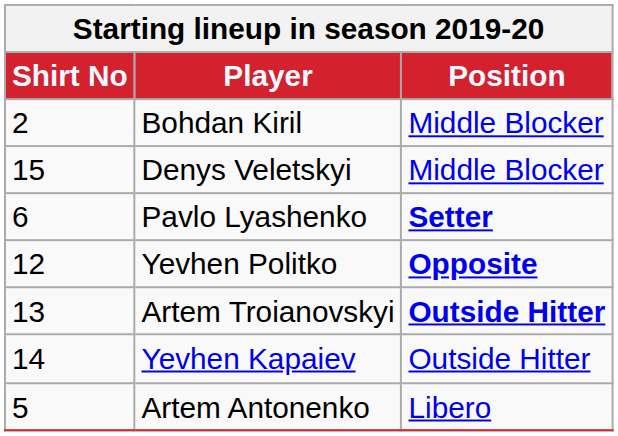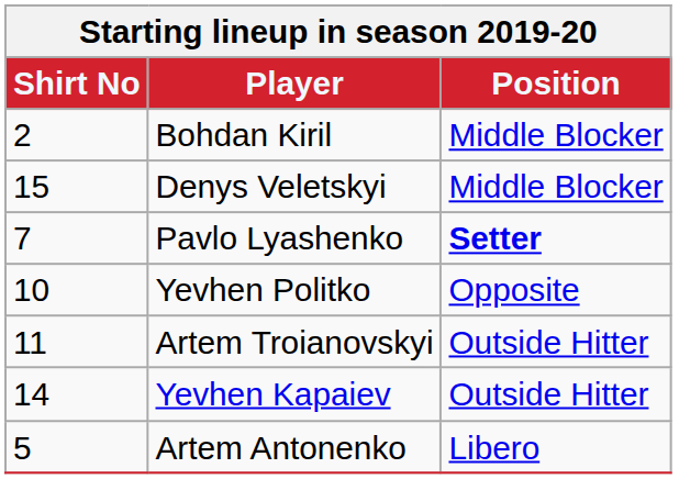 <table class="wikitable collapsible collapsed sortable" bgcolor="#F0F8FF" cellpadding="3" cellspacing="0" border="1" style="font-size: 95%; border: 1px solid #D3212D; border-collapse: collapse;">
 <tr>
 <th colspan=6>Starting lineup in season 2019-20</th>
 </tr>
 <tr style="color: #F0F8FF;background:#D3212D">
 <td align=center><strong>Shirt No</strong></td>
 <td align=center><strong>Player</strong></td>
 <td align=center><strong>Position</strong></td>
 </tr>
 <tr>
 <td align=left>2</td>
 <td> Bohdan Kiril</td>
 <td><a href='#'>Middle Blocker</a></td>
 </tr>
 <tr>
 <td align=left>15</td>
 <td> Denys Veletskyi</td>
 <td><a href='#'>Middle Blocker</a></td>
 </tr>
 <tr>
-<td align=left>6</td>
+<td align=left>7</td>
 <td> Pavlo Lyashenko</td>
 <td><strong><a href='#'>Setter</a></strong></td>
 </tr>
 <tr>
-<td align=left>12</td>
+<td align=left>10</td>
 <td> Yevhen Politko</td>
-<td><strong><a href='#'>Οpposite</a></strong></td>
+<td><a href='#'>Οpposite</a></td>
 </tr>
 <tr>
-<td align=left>13</td>
+<td align=left>11</td>
 <td> Artem Troianovskyi</td>
-<td><strong><a href='#'>Οutside Hitter</a></strong></td>
+<td><a href='#'>Οutside Hitter</a></td>
 </tr>
 <tr>
 <td align=left>14</td>
 <td> <a href='#'>Yevhen Kapaiev</a></td>
 <td><a href='#'>Οutside Hitter</a></td>
 </tr>
 <tr>
 <td align=left>5</td>
 <td> Artem Antonenko</td>
 <td><a href='#'>Libero</a></td>
 </tr>
 <tr>
 </tr>
 </table>
